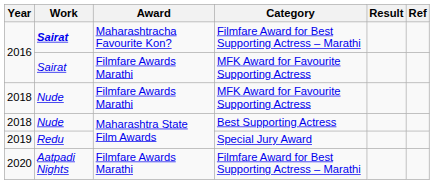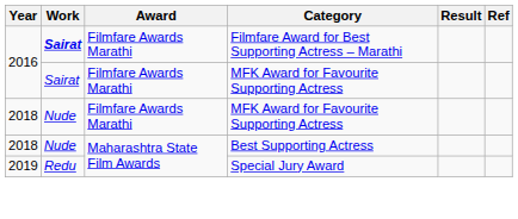 <table class="wikitable">
 <tr>
 <th>Year</th>
 <th>Work</th>
 <th>Award</th>
 <th>Category</th>
 <th>Result</th>
 <th>Ref</th>
 </tr>
 <tr>
 <td Rowspan="2">2016</td>
 <td><strong><em><a href='#'>Sairat</a></em></strong></td>
-<td><a href='#'>Maharashtracha Favourite Kon?</a></td>
+<td><a href='#'>Filmfare Awards Marathi</a></td>
 <td><a href='#'>Filmfare Award for Best Supporting Actress – Marathi</a></td>
 <td></td>
 <td></td>
 </tr>
 <tr>
 <td><em><a href='#'>Sairat</a></em></td>
 <td><a href='#'>Filmfare Awards Marathi</a></td>
 <td><a href='#'>MFK Award for Favourite Supporting Actress</a></td>
 <td></td>
 <td></td>
 </tr>
 <tr>
 <td>2018</td>
 <td><a href='#'><em>Nude</em></a></td>
 <td><a href='#'>Filmfare Awards Marathi</a></td>
 <td><a href='#'>MFK Award for Favourite Supporting Actress</a></td>
 <td></td>
 <td></td>
 </tr>
 <tr>
 <td>2018</td>
 <td><a href='#'><em>Nude</em></a></td>
 <td rowspan="2"><a href='#'>Maharashtra State Film Awards</a></td>
 <td><a href='#'>Best Supporting Actress</a></td>
 <td></td>
 <td></td>
 </tr>
 <tr>
 <td>2019</td>
 <td><em><a href='#'>Redu</a></em></td>
 <td><a href='#'>Special Jury Award</a></td>
 <td></td>
 <td></td>
 </tr>
-<tr>
-<td>2020</td>
-<td><em><a href='#'>Aatpadi Nights</a></em></td>
-<td><a href='#'>Filmfare Awards Marathi</a></td>
-<td><a href='#'>Filmfare Award for Best Supporting Actress – Marathi</a></td>
-<td></td>
-<td></td>
-</tr>
 </table>
